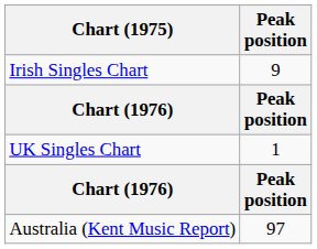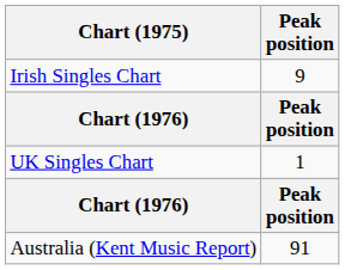 <table class="wikitable sortable">
 <tr>
 <th>Chart (1975)</th>
 <th>Peak<br>position</th>
 </tr>
 <tr>
 <td><a href='#'>Irish Singles Chart</a></td>
 <td style="text-align:center;">9</td>
 </tr>
 <tr>
 <th>Chart (1976)</th>
 <th>Peak<br>position</th>
 </tr>
 <tr>
 <td><a href='#'>UK Singles Chart</a></td>
 <td style="text-align:center;">1</td>
 </tr>
 <tr>
 <th>Chart (1976)</th>
 <th>Peak<br> position</th>
 </tr>
 <tr>
 <td>Australia (<a href='#'>Kent Music Report</a>)</td>
-<td align="center">97</td>
+<td align="center">91</td>
 </tr>
 </table>
